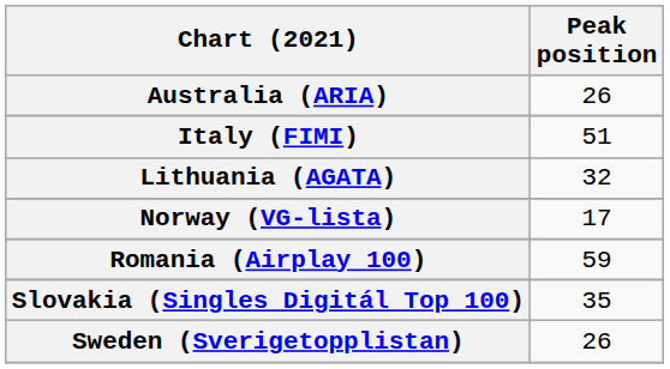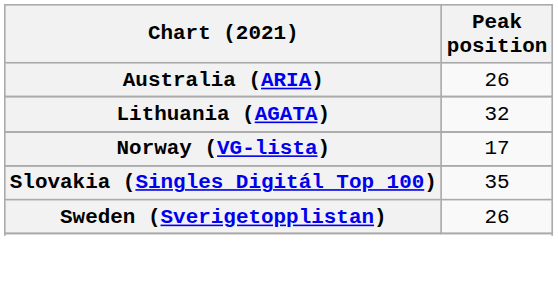 <table class="wikitable sortable plainrowheaders" style="text-align:center">
 <tr>
 <th scope="col">Chart (2021)</th>
 <th scope="col">Peak<br>position</th>
 </tr>
 <tr>
 <th scope="row">Australia (<a href='#'>ARIA</a>)</th>
 <td>26</td>
 </tr>
 <tr>
 </tr>
 <tr>
 </tr>
 <tr>
 </tr>
 <tr>
 </tr>
 <tr>
 </tr>
 <tr>
 </tr>
 <tr>
 </tr>
 <tr>
 </tr>
 <tr>
 </tr>
 <tr>
 </tr>
 <tr>
 </tr>
 <tr>
 </tr>
 <tr>
 </tr>
 <tr>
-<th scope="row">Italy (<a href='#'>FIMI</a>)</th>
-<td>51</td>
-</tr>
-<tr>
 <th scope="row">Lithuania (<a href='#'>AGATA</a>)</th>
 <td>32</td>
 </tr>
 <tr>
 </tr>
 <tr>
 </tr>
 <tr>
 <th scope="row">Norway (<a href='#'>VG-lista</a>)</th>
 <td>17</td>
 </tr>
 <tr>
 </tr>
 <tr>
-</tr>
-<tr>
-<th scope="row">Romania (<a href='#'>Airplay 100</a>)</th>
-<td>59</td>
 </tr>
 <tr>
 </tr>
 <tr>
 <th scope="row">Slovakia (<a href='#'>Singles Digitál Top 100</a>)</th>
 <td>35</td>
 </tr>
 <tr>
 <th scope="row">Sweden (<a href='#'>Sverigetopplistan</a>)</th>
 <td>26</td>
 </tr>
 <tr>
 </tr>
 <tr>
 </tr>
 <tr>
 </tr>
 <tr>
 </tr>
 </table>
